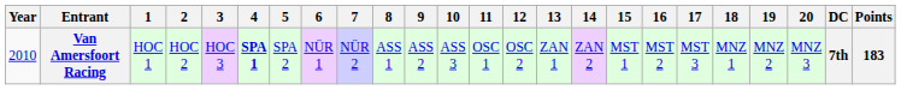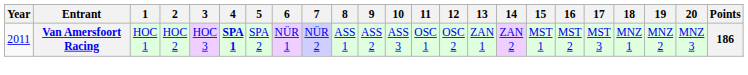 <table class="wikitable" style="text-align:center; font-size:85%">
 <tr>
 <th>Year</th>
 <th>Entrant</th>
 <th>1</th>
 <th>2</th>
 <th>3</th>
 <th>4</th>
 <th>5</th>
 <th>6</th>
 <th>7</th>
 <th>8</th>
 <th>9</th>
 <th>10</th>
 <th>11</th>
 <th>12</th>
 <th>13</th>
 <th>14</th>
 <th>15</th>
 <th>16</th>
 <th>17</th>
 <th>18</th>
 <th>19</th>
 <th>20</th>
-<th>DC</th>
 <th>Points</th>
 </tr>
 <tr>
-<td><a href='#'>2010</a></td>
+<td><a href='#'>2011</a></td>
 <th><a href='#'>Van Amersfoort Racing</a></th>
 <td style="background:#dfffdf;"><a href='#'>HOC<br>1</a><br></td>
 <td style="background:#dfffdf;"><a href='#'>HOC<br>2</a><br></td>
 <td style="background:#efcfff;"><a href='#'>HOC<br>3</a><br></td>
 <td style="background:#dfffdf;"><strong><a href='#'>SPA<br>1</a><br></strong></td>
 <td style="background:#dfffdf;"><a href='#'>SPA<br>2</a><br></td>
 <td style="background:#efcfff;"><a href='#'>NÜR<br>1</a><br></td>
 <td style="background:#cfcfff;"><a href='#'>NÜR<br>2</a><br></td>
 <td style="background:#dfffdf;"><a href='#'>ASS<br>1</a><br></td>
 <td style="background:#dfffdf;"><a href='#'>ASS<br>2</a><br></td>
 <td style="background:#dfffdf;"><a href='#'>ASS<br>3</a><br></td>
 <td style="background:#dfffdf;"><a href='#'>OSC<br>1</a><br></td>
 <td style="background:#dfffdf;"><a href='#'>OSC<br>2</a><br></td>
 <td style="background:#dfffdf;"><a href='#'>ZAN<br>1</a><br></td>
 <td style="background:#efcfff;"><a href='#'>ZAN<br>2</a><br></td>
 <td style="background:#dfffdf;"><a href='#'>MST<br>1</a><br></td>
 <td style="background:#dfffdf;"><a href='#'>MST<br>2</a><br></td>
 <td style="background:#dfffdf;"><a href='#'>MST<br>3</a><br></td>
 <td style="background:#dfffdf;"><a href='#'>MNZ<br>1</a><br></td>
 <td style="background:#dfffdf;"><a href='#'>MNZ<br>2</a><br></td>
 <td style="background:#dfffdf;"><a href='#'>MNZ<br>3</a><br></td>
-<th>7th</th>
-<th>183</th>
+<th>186</th>
 </tr>
 </table>
